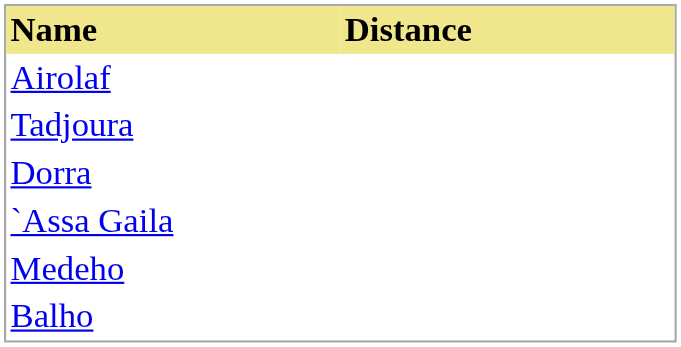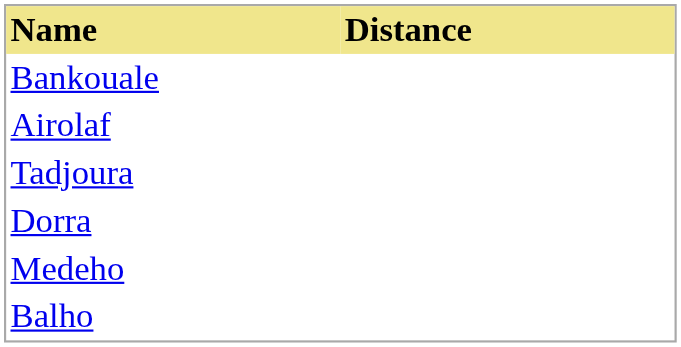 <table style="border:1px solid darkgray" cellpadding="2"; cellspacing="0";>
 <tr style="background: #F0E68C" align="left">
 <th style="width:150px;">Name</th>
 <th style="width:150px;">Distance</th>
+</tr>
+<tr>
+<td><a href='#'>Bankouale</a></td>
+<td></td>
 </tr>
 <tr>
 <td><a href='#'>Airolaf</a></td>
 <td></td>
 </tr>
 <tr>
 <td><a href='#'>Tadjoura</a></td>
 <td></td>
 </tr>
 <tr>
 <td><a href='#'>Dorra</a></td>
 <td></td>
 </tr>
 <tr>
-<td><a href='#'>`Assa Gaila</a></td>
-<td></td>
-</tr>
-<tr>
 <td><a href='#'>Medeho</a></td>
 <td></td>
 </tr>
 <tr>
 <td><a href='#'>Balho</a></td>
 <td></td>
 </tr>
 </table>
